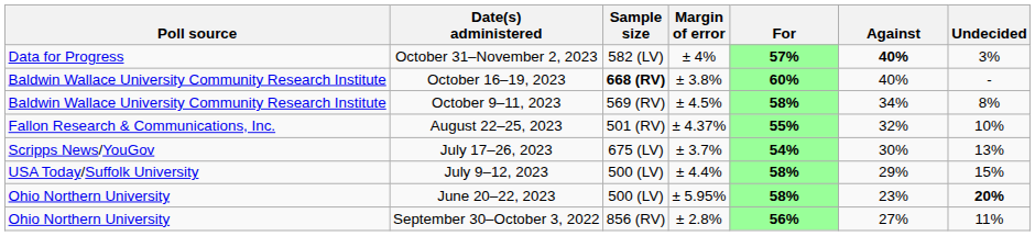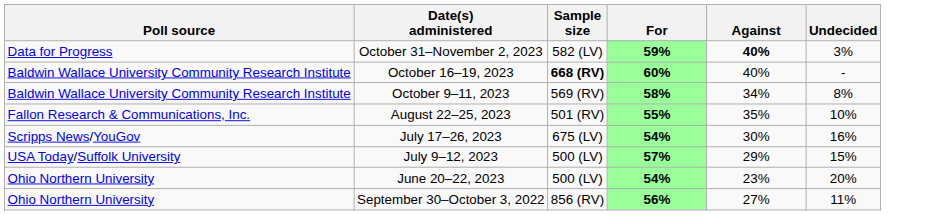 <table class="wikitable" style="font-size:90%;text-align:center;">
 <tr valign=bottom>
 <th>Poll source</th>
 <th>Date(s)<br>administered</th>
 <th>Sample<br>size</th>
-<th>Margin<br>of error</th>
 <th style="width:100px;">For</th>
 <th style="width:100px;">Against</th>
 <th>Undecided</th>
 </tr>
 <tr>
 <td style="text-align:left;"><a href='#'>Data for Progress</a></td>
 <td>October 31–November 2, 2023</td>
 <td>582 (LV)</td>
-<td>± 4%</td>
-<td style="background: rgb(153, 255, 153);"><strong>57%</strong></td>
+<td style="background: rgb(153, 255, 153);"><strong>59%</strong></td>
 <td><strong>40%</strong></td>
 <td>3%</td>
 </tr>
 <tr>
 <td style="text-align:left;"><a href='#'>Baldwin Wallace University Community Research Institute</a></td>
 <td>October 16–19, 2023</td>
 <td><strong>668 (RV)</strong></td>
-<td>± 3.8%</td>
 <td style="background: rgb(153, 255, 153);"><strong>60%</strong></td>
 <td>40%</td>
 <td>-</td>
 </tr>
 <tr>
 <td style="text-align:left;"><a href='#'>Baldwin Wallace University Community Research Institute</a></td>
 <td>October 9–11, 2023</td>
 <td>569 (RV)</td>
-<td>± 4.5%</td>
 <td style="background: rgb(153, 255, 153);"><strong>58%</strong></td>
 <td>34%</td>
 <td>8%</td>
 </tr>
 <tr>
 <td style="text-align:left;"><a href='#'>Fallon Research & Communications, Inc.</a></td>
 <td>August 22–25, 2023</td>
 <td>501 (RV)</td>
-<td>± 4.37%</td>
 <td style="background: rgb(153, 255, 153);"><strong>55%</strong></td>
-<td>32%</td>
+<td>35%</td>
 <td>10%</td>
 </tr>
 <tr>
 <td style="text-align:left;"><a href='#'>Scripps News</a>/<a href='#'>YouGov</a></td>
 <td>July 17–26, 2023</td>
 <td>675 (LV)</td>
-<td>± 3.7%</td>
 <td style="background: rgb(153, 255, 153);"><strong>54%</strong></td>
 <td>30%</td>
-<td>13%</td>
+<td>16%</td>
 </tr>
 <tr>
 <td style="text-align:left;"><a href='#'>USA Today</a>/<a href='#'>Suffolk University</a></td>
 <td>July 9–12, 2023</td>
 <td>500 (LV)</td>
-<td>± 4.4%</td>
-<td style="background: rgb(153, 255, 153);"><strong>58%</strong></td>
+<td style="background: rgb(153, 255, 153);"><strong>57%</strong></td>
 <td>29%</td>
 <td>15%</td>
 </tr>
 <tr>
 <td style="text-align:left;"><a href='#'>Ohio Northern University</a></td>
 <td>June 20–22, 2023</td>
 <td>500 (LV)</td>
-<td>± 5.95%</td>
-<td style="background: rgb(153, 255, 153);"><strong>58%</strong></td>
+<td style="background: rgb(153, 255, 153);"><strong>54%</strong></td>
 <td>23%</td>
-<td><strong>20%</strong></td>
+<td>20%</td>
 </tr>
 <tr>
 <td style="text-align:left;"><a href='#'>Ohio Northern University</a></td>
 <td>September 30–October 3, 2022</td>
 <td>856 (RV)</td>
-<td>± 2.8%</td>
 <td style="background: rgb(153, 255, 153);"><strong>56%</strong></td>
 <td>27%</td>
 <td>11%</td>
 </tr>
 </table>
